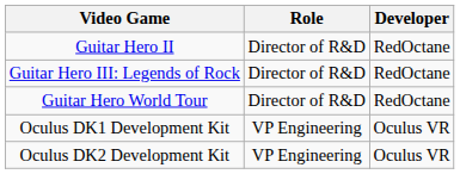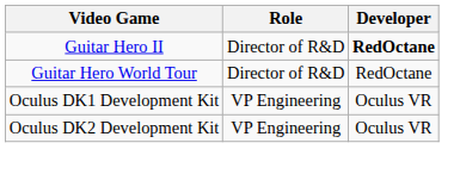 <table class="wikitable" style="text-align: center">
 <tr>
 <th>Video Game</th>
 <th>Role</th>
 <th>Developer</th>
 </tr>
 <tr>
 <td><a href='#'>Guitar Hero II</a></td>
 <td>Director of R&D</td>
-<td>RedOctane</td>
-</tr>
-<tr>
-<td><a href='#'>Guitar Hero III: Legends of Rock</a></td>
-<td>Director of R&D</td>
-<td>RedOctane</td>
+<td><strong>RedOctane</strong></td>
 </tr>
 <tr>
 <td><a href='#'>Guitar Hero World Tour</a></td>
 <td>Director of R&D</td>
 <td>RedOctane</td>
 </tr>
 <tr>
 <td>Oculus DK1 Development Kit</td>
 <td>VP Engineering</td>
 <td>Oculus VR</td>
 </tr>
 <tr>
 <td>Oculus DK2 Development Kit</td>
 <td>VP Engineering</td>
 <td>Oculus VR</td>
 </tr>
 </table>
